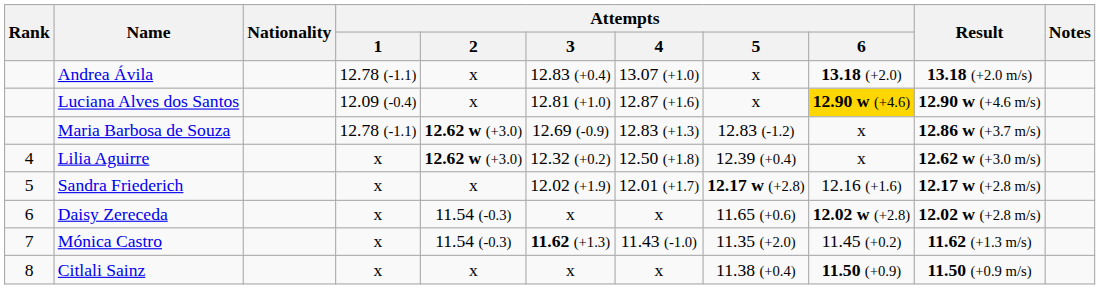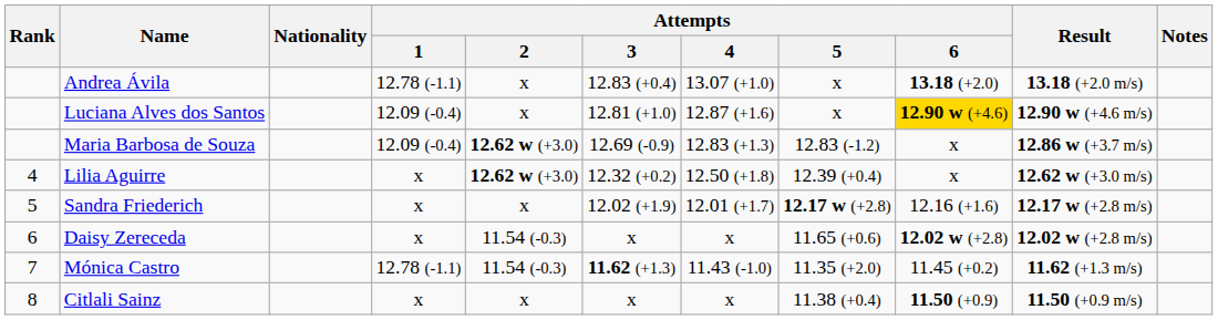 <table class="wikitable sortable" style="text-align:center">
 <tr>
 <th rowspan=2>Rank</th>
 <th rowspan=2>Name</th>
 <th rowspan=2>Nationality</th>
 <th colspan=6>Attempts</th>
 <th rowspan=2>Result</th>
 <th rowspan=2>Notes</th>
 </tr>
 <tr>
 <th>1</th>
 <th>2</th>
 <th>3</th>
 <th>4</th>
 <th>5</th>
 <th>6</th>
 </tr>
 <tr>
 <td align=center></td>
 <td align=left><a href='#'>Andrea Ávila</a></td>
 <td align=left></td>
 <td>12.78 <small>(-1.1)</small></td>
 <td>x</td>
 <td>12.83 <small>(+0.4)</small></td>
 <td>13.07 <small>(+1.0)</small></td>
 <td>x</td>
 <td><strong>13.18</strong> <small>(+2.0)</small></td>
 <td><strong>13.18</strong> <small>(+2.0 m/s)</small></td>
 <td></td>
 </tr>
 <tr>
 <td align=center></td>
 <td align=left><a href='#'>Luciana Alves dos Santos</a></td>
 <td align=left></td>
 <td>12.09 <small>(-0.4)</small></td>
 <td>x</td>
 <td>12.81 <small>(+1.0)</small></td>
 <td>12.87 <small>(+1.6)</small></td>
 <td>x</td>
 <td style="background: gold;"><strong>12.90</strong> <strong>w</strong> <small>(+4.6)</small></td>
 <td><strong>12.90</strong> <strong>w</strong> <small>(+4.6 m/s)</small></td>
 <td></td>
 </tr>
 <tr>
 <td align=center></td>
 <td align=left><a href='#'>Maria Barbosa de Souza</a></td>
 <td align=left></td>
-<td>12.78 <small>(-1.1)</small></td>
+<td>12.09 <small>(-0.4)</small></td>
 <td><strong>12.62</strong> <strong>w</strong> <small>(+3.0)</small></td>
 <td>12.69 <small>(-0.9)</small></td>
 <td>12.83 <small>(+1.3)</small></td>
 <td>12.83 <small>(-1.2)</small></td>
 <td>x</td>
 <td><strong>12.86</strong> <strong>w</strong> <small>(+3.7 m/s)</small></td>
 <td></td>
 </tr>
 <tr>
 <td align=center>4</td>
 <td align=left><a href='#'>Lilia Aguirre</a></td>
 <td align=left></td>
 <td>x</td>
 <td><strong>12.62</strong> <strong>w</strong> <small>(+3.0)</small></td>
 <td>12.32 <small>(+0.2)</small></td>
 <td>12.50 <small>(+1.8)</small></td>
 <td>12.39 <small>(+0.4)</small></td>
 <td>x</td>
 <td><strong>12.62</strong> <strong>w</strong> <small>(+3.0 m/s)</small></td>
 <td></td>
 </tr>
 <tr>
 <td align=center>5</td>
 <td align=left><a href='#'>Sandra Friederich</a></td>
 <td align=left></td>
 <td>x</td>
 <td>x</td>
 <td>12.02 <small>(+1.9)</small></td>
 <td>12.01 <small>(+1.7)</small></td>
 <td><strong>12.17</strong> <strong>w</strong> <small>(+2.8)</small></td>
 <td>12.16 <small>(+1.6)</small></td>
 <td><strong>12.17</strong> <strong>w</strong> <small>(+2.8 m/s)</small></td>
 <td></td>
 </tr>
 <tr>
 <td align=center>6</td>
 <td align=left><a href='#'>Daisy Zereceda</a></td>
 <td align=left></td>
 <td>x</td>
 <td>11.54 <small>(-0.3)</small></td>
 <td>x</td>
 <td>x</td>
 <td>11.65 <small>(+0.6)</small></td>
 <td><strong>12.02</strong> <strong>w</strong> <small>(+2.8)</small></td>
 <td><strong>12.02</strong> <strong>w</strong> <small>(+2.8 m/s)</small></td>
 <td></td>
 </tr>
 <tr>
 <td align=center>7</td>
 <td align=left><a href='#'>Mónica Castro</a></td>
 <td align=left></td>
-<td>x</td>
+<td>12.78 <small>(-1.1)</small></td>
 <td>11.54 <small>(-0.3)</small></td>
 <td><strong>11.62</strong> <small>(+1.3)</small></td>
 <td>11.43 <small>(-1.0)</small></td>
 <td>11.35 <small>(+2.0)</small></td>
 <td>11.45 <small>(+0.2)</small></td>
 <td><strong>11.62</strong> <small>(+1.3 m/s)</small></td>
 <td></td>
 </tr>
 <tr>
 <td align=center>8</td>
 <td align=left><a href='#'>Citlali Sainz</a></td>
 <td align=left></td>
 <td>x</td>
 <td>x</td>
 <td>x</td>
 <td>x</td>
 <td>11.38 <small>(+0.4)</small></td>
 <td><strong>11.50</strong> <small>(+0.9)</small></td>
 <td><strong>11.50</strong> <small>(+0.9 m/s)</small></td>
 <td></td>
 </tr>
 </table>
